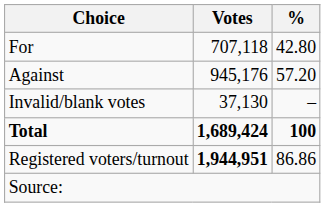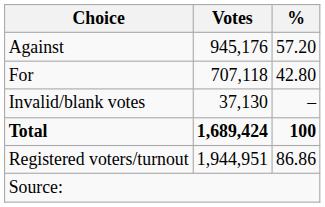 <table class=wikitable style=text-align:right>
 <tr>
 <th>Choice</th>
 <th>Votes</th>
 <th>%</th>
 </tr>
 <tr>
+<td align=left>Against</td>
+<td>945,176</td>
+<td>57.20</td>
+</tr>
+<tr>
 <td align=left>For</td>
 <td>707,118</td>
 <td>42.80</td>
-</tr>
-<tr>
-<td align=left>Against</td>
-<td>945,176</td>
-<td>57.20</td>
 </tr>
 <tr>
 <td align=left>Invalid/blank votes</td>
 <td>37,130</td>
 <td>–</td>
 </tr>
 <tr>
 <td align=left><strong>Total</strong></td>
 <td><strong>1,689,424</strong></td>
 <td><strong>100</strong></td>
 </tr>
 <tr>
 <td align=left>Registered voters/turnout</td>
-<td><strong>1,944,951</strong></td>
+<td>1,944,951</td>
 <td>86.86</td>
 </tr>
 <tr>
 <td align=left colspan=3>Source: </td>
 </tr>
 </table>
